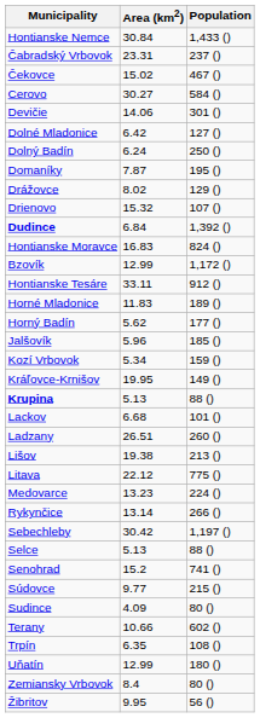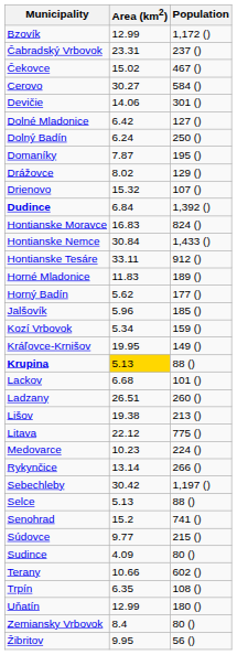 <table class="wikitable sortable">
 <tr>
 <th>Municipality</th>
 <th>Area (km<sup>2</sup>)</th>
 <th>Population</th>
 </tr>
 <tr>
-<td><a href='#'>Hontianske Nemce</a></td>
-<td>30.84</td>
-<td>1,433 ()</td>
+<td><a href='#'>Bzovík</a></td>
+<td>12.99</td>
+<td>1,172 ()</td>
 </tr>
 <tr>
 <td><a href='#'>Čabradský Vrbovok</a></td>
 <td>23.31</td>
 <td>237 ()</td>
 </tr>
 <tr>
 <td><a href='#'>Čekovce</a></td>
 <td>15.02</td>
 <td>467 ()</td>
 </tr>
 <tr>
 <td><a href='#'>Cerovo</a></td>
 <td>30.27</td>
 <td>584 ()</td>
 </tr>
 <tr>
 <td><a href='#'>Devičie</a></td>
 <td>14.06</td>
 <td>301 ()</td>
 </tr>
 <tr>
 <td><a href='#'>Dolné Mladonice</a></td>
 <td>6.42</td>
 <td>127 ()</td>
 </tr>
 <tr>
 <td><a href='#'>Dolný Badín</a></td>
 <td>6.24</td>
 <td>250 ()</td>
 </tr>
 <tr>
 <td><a href='#'>Domaníky</a></td>
 <td>7.87</td>
 <td>195 ()</td>
 </tr>
 <tr>
 <td><a href='#'>Drážovce</a></td>
 <td>8.02</td>
 <td>129 ()</td>
 </tr>
 <tr>
 <td><a href='#'>Drienovo</a></td>
 <td>15.32</td>
 <td>107 ()</td>
 </tr>
 <tr>
 <td><strong><a href='#'>Dudince</a></strong></td>
 <td>6.84</td>
 <td>1,392 ()</td>
 </tr>
 <tr>
 <td><a href='#'>Hontianske Moravce</a></td>
 <td>16.83</td>
 <td>824 ()</td>
 </tr>
 <tr>
-<td><a href='#'>Bzovík</a></td>
-<td>12.99</td>
-<td>1,172 ()</td>
+<td><a href='#'>Hontianske Nemce</a></td>
+<td>30.84</td>
+<td>1,433 ()</td>
 </tr>
 <tr>
 <td><a href='#'>Hontianske Tesáre</a></td>
 <td>33.11</td>
 <td>912 ()</td>
 </tr>
 <tr>
 <td><a href='#'>Horné Mladonice</a></td>
 <td>11.83</td>
 <td>189 ()</td>
 </tr>
 <tr>
 <td><a href='#'>Horný Badín</a></td>
 <td>5.62</td>
 <td>177 ()</td>
 </tr>
 <tr>
 <td><a href='#'>Jalšovík</a></td>
 <td>5.96</td>
 <td>185 ()</td>
 </tr>
 <tr>
 <td><a href='#'>Kozí Vrbovok</a></td>
 <td>5.34</td>
 <td>159 ()</td>
 </tr>
 <tr>
 <td><a href='#'>Kráľovce-Krnišov</a></td>
 <td>19.95</td>
 <td>149 ()</td>
 </tr>
 <tr>
 <td><strong><a href='#'>Krupina</a></strong></td>
-<td>5.13</td>
+<td style="background: gold;">5.13</td>
 <td>88 ()</td>
 </tr>
 <tr>
 <td><a href='#'>Lackov</a></td>
 <td>6.68</td>
 <td>101 ()</td>
 </tr>
 <tr>
 <td><a href='#'>Ladzany</a></td>
 <td>26.51</td>
 <td>260 ()</td>
 </tr>
 <tr>
 <td><a href='#'>Lišov</a></td>
 <td>19.38</td>
 <td>213 ()</td>
 </tr>
 <tr>
 <td><a href='#'>Litava</a></td>
 <td>22.12</td>
 <td>775 ()</td>
 </tr>
 <tr>
 <td><a href='#'>Medovarce</a></td>
-<td>13.23</td>
+<td>10.23</td>
 <td>224 ()</td>
 </tr>
 <tr>
 <td><a href='#'>Rykynčice</a></td>
 <td>13.14</td>
 <td>266 ()</td>
 </tr>
 <tr>
 <td><a href='#'>Sebechleby</a></td>
 <td>30.42</td>
 <td>1,197 ()</td>
 </tr>
 <tr>
 <td><a href='#'>Selce</a></td>
 <td>5.13</td>
 <td>88 ()</td>
 </tr>
 <tr>
 <td><a href='#'>Senohrad</a></td>
 <td>15.2</td>
 <td>741 ()</td>
 </tr>
 <tr>
 <td><a href='#'>Súdovce</a></td>
 <td>9.77</td>
 <td>215 ()</td>
 </tr>
 <tr>
 <td><a href='#'>Sudince</a></td>
 <td>4.09</td>
 <td>80 ()</td>
 </tr>
 <tr>
 <td><a href='#'>Terany</a></td>
 <td>10.66</td>
 <td>602 ()</td>
 </tr>
 <tr>
 <td><a href='#'>Trpín</a></td>
 <td>6.35</td>
 <td>108 ()</td>
 </tr>
 <tr>
 <td><a href='#'>Uňatín</a></td>
 <td>12.99</td>
 <td>180 ()</td>
 </tr>
 <tr>
 <td><a href='#'>Zemiansky Vrbovok</a></td>
 <td>8.4</td>
 <td>80 ()</td>
 </tr>
 <tr>
 <td><a href='#'>Žibritov</a></td>
 <td>9.95</td>
 <td>56 ()</td>
 </tr>
 </table>
